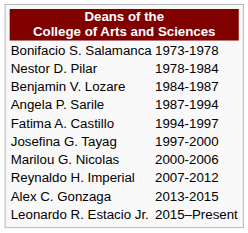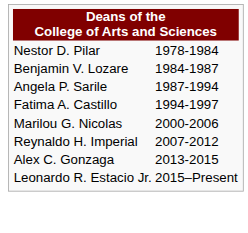 <table class="infobox">
 <tr style="text-align:center;">
 <th style="background:#800000; color:white;" colspan=2>Deans of the<br>College of Arts and Sciences</th>
-</tr>
-<tr>
-<td>Bonifacio S. Salamanca</td>
-<td>1973-1978</td>
 </tr>
 <tr>
 <td>Nestor D. Pilar</td>
 <td>1978-1984</td>
 </tr>
 <tr>
 <td>Benjamin V. Lozare</td>
 <td>1984-1987</td>
 </tr>
 <tr>
 <td>Angela P. Sarile</td>
 <td>1987-1994</td>
 </tr>
 <tr>
 <td>Fatima A. Castillo</td>
 <td>1994-1997</td>
 </tr>
 <tr>
-<td>Josefina G. Tayag</td>
-<td>1997-2000</td>
-</tr>
-<tr>
 <td>Marilou G. Nicolas</td>
 <td>2000-2006</td>
 </tr>
 <tr>
 <td>Reynaldo H. Imperial</td>
 <td>2007-2012</td>
 </tr>
 <tr>
 <td>Alex C. Gonzaga</td>
 <td>2013-2015</td>
 </tr>
 <tr>
 <td>Leonardo R. Estacio Jr.</td>
 <td>2015–Present</td>
 </tr>
 </table>
